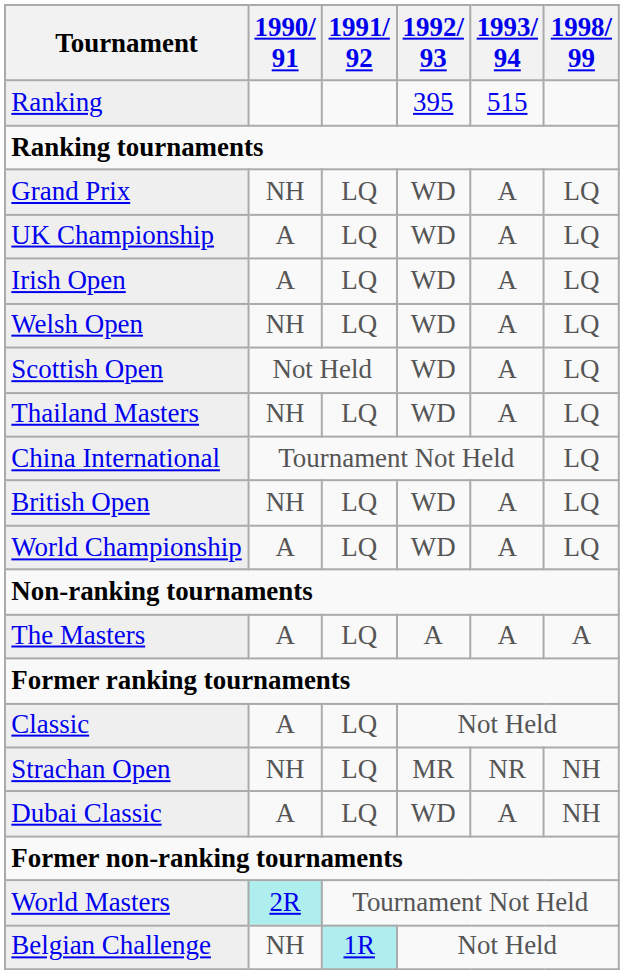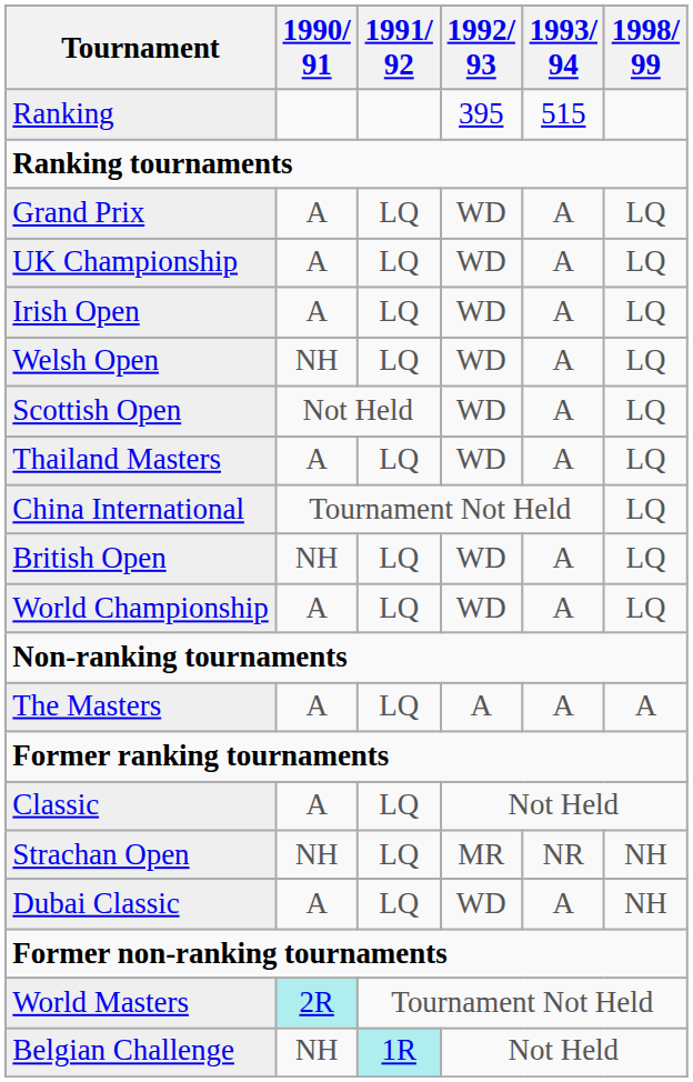 <table class="wikitable" style="font-size:85%;">
 <tr>
 <th>Tournament</th>
 <th><a href='#'>1990/<br>91</a></th>
 <th><a href='#'>1991/<br>92</a></th>
 <th><a href='#'>1992/<br>93</a></th>
 <th><a href='#'>1993/<br>94</a></th>
 <th><a href='#'>1998/<br>99</a></th>
 </tr>
 <tr>
 <td style="background:#EFEFEF;"><a href='#'>Ranking</a></td>
 <td align="center"></td>
 <td align="center"></td>
 <td align="center"><a href='#'>395</a></td>
 <td align="center"><a href='#'>515</a></td>
 <td align="center"></td>
 </tr>
 <tr>
 <td colspan="10"><strong>Ranking tournaments</strong></td>
 </tr>
 <tr>
 <td style="background:#EFEFEF;"><a href='#'>Grand Prix</a></td>
-<td align="center" style="color:#555555;">NH</td>
+<td align="center" style="color:#555555;">A</td>
 <td align="center" style="color:#555555;">LQ</td>
 <td align="center" style="color:#555555;">WD</td>
 <td align="center" style="color:#555555;">A</td>
 <td align="center" style="color:#555555;">LQ</td>
 </tr>
 <tr>
 <td style="background:#EFEFEF;"><a href='#'>UK Championship</a></td>
 <td align="center" style="color:#555555;">A</td>
 <td align="center" style="color:#555555;">LQ</td>
 <td align="center" style="color:#555555;">WD</td>
 <td align="center" style="color:#555555;">A</td>
 <td align="center" style="color:#555555;">LQ</td>
 </tr>
 <tr>
 <td style="background:#EFEFEF;"><a href='#'>Irish Open</a></td>
 <td align="center" style="color:#555555;">A</td>
 <td align="center" style="color:#555555;">LQ</td>
 <td align="center" style="color:#555555;">WD</td>
 <td align="center" style="color:#555555;">A</td>
 <td align="center" style="color:#555555;">LQ</td>
 </tr>
 <tr>
 <td style="background:#EFEFEF;"><a href='#'>Welsh Open</a></td>
 <td align="center" style="color:#555555;">NH</td>
 <td align="center" style="color:#555555;">LQ</td>
 <td align="center" style="color:#555555;">WD</td>
 <td align="center" style="color:#555555;">A</td>
 <td align="center" style="color:#555555;">LQ</td>
 </tr>
 <tr>
 <td style="background:#EFEFEF;"><a href='#'>Scottish Open</a></td>
 <td align="center" colspan="2" style="color:#555555;">Not Held</td>
 <td align="center" style="color:#555555;">WD</td>
 <td align="center" style="color:#555555;">A</td>
 <td align="center" style="color:#555555;">LQ</td>
 </tr>
 <tr>
 <td style="background:#EFEFEF;"><a href='#'>Thailand Masters</a></td>
-<td align="center" style="color:#555555;">NH</td>
+<td align="center" style="color:#555555;">A</td>
 <td align="center" style="color:#555555;">LQ</td>
 <td align="center" style="color:#555555;">WD</td>
 <td align="center" style="color:#555555;">A</td>
 <td align="center" style="color:#555555;">LQ</td>
 </tr>
 <tr>
 <td style="background:#EFEFEF;"><a href='#'>China International</a></td>
 <td align="center" colspan="4" style="color:#555555;">Tournament Not Held</td>
 <td align="center" style="color:#555555;">LQ</td>
 </tr>
 <tr>
 <td style="background:#EFEFEF;"><a href='#'>British Open</a></td>
 <td align="center" style="color:#555555;">NH</td>
 <td align="center" style="color:#555555;">LQ</td>
 <td align="center" style="color:#555555;">WD</td>
 <td align="center" style="color:#555555;">A</td>
 <td align="center" style="color:#555555;">LQ</td>
 </tr>
 <tr>
 <td style="background:#EFEFEF;"><a href='#'>World Championship</a></td>
 <td align="center" style="color:#555555;">A</td>
 <td align="center" style="color:#555555;">LQ</td>
 <td align="center" style="color:#555555;">WD</td>
 <td align="center" style="color:#555555;">A</td>
 <td align="center" style="color:#555555;">LQ</td>
 </tr>
 <tr>
 <td colspan="10"><strong>Non-ranking tournaments</strong></td>
 </tr>
 <tr>
 <td style="background:#EFEFEF;"><a href='#'>The Masters</a></td>
 <td align="center" style="color:#555555;">A</td>
 <td align="center" style="color:#555555;">LQ</td>
 <td align="center" style="color:#555555;">A</td>
 <td align="center" style="color:#555555;">A</td>
 <td align="center" style="color:#555555;">A</td>
 </tr>
 <tr>
 <td colspan="10"><strong>Former ranking tournaments</strong></td>
 </tr>
 <tr>
 <td style="background:#EFEFEF;"><a href='#'>Classic</a></td>
 <td align="center" style="color:#555555;">A</td>
 <td align="center" style="color:#555555;">LQ</td>
 <td align="center" colspan="10" style="color:#555555;">Not Held</td>
 </tr>
 <tr>
 <td style="background:#EFEFEF;"><a href='#'>Strachan Open</a></td>
 <td align="center" style="color:#555555;">NH</td>
 <td align="center" style="color:#555555;">LQ</td>
 <td align="center" style="color:#555555;">MR</td>
 <td align="center" style="color:#555555;">NR</td>
 <td align="center" style="color:#555555;">NH</td>
 </tr>
 <tr>
 <td style="background:#EFEFEF;"><a href='#'>Dubai Classic</a></td>
 <td align="center" style="color:#555555;">A</td>
 <td align="center" style="color:#555555;">LQ</td>
 <td align="center" style="color:#555555;">WD</td>
 <td align="center" style="color:#555555;">A</td>
 <td align="center" style="color:#555555;">NH</td>
 </tr>
 <tr>
 <td colspan="10"><strong>Former non-ranking tournaments</strong></td>
 </tr>
 <tr>
 <td style="background:#EFEFEF;"><a href='#'>World Masters</a></td>
 <td align="center" style="background:#afeeee;"><a href='#'>2R</a></td>
 <td align="center" colspan="10" style="color:#555555;">Tournament Not Held</td>
 </tr>
 <tr>
 <td style="background:#EFEFEF;"><a href='#'>Belgian Challenge</a></td>
 <td align="center" style="color:#555555;">NH</td>
 <td align="center" style="background:#afeeee;"><a href='#'>1R</a></td>
 <td align="center" colspan="10" style="color:#555555;">Not Held</td>
 </tr>
 </table>
